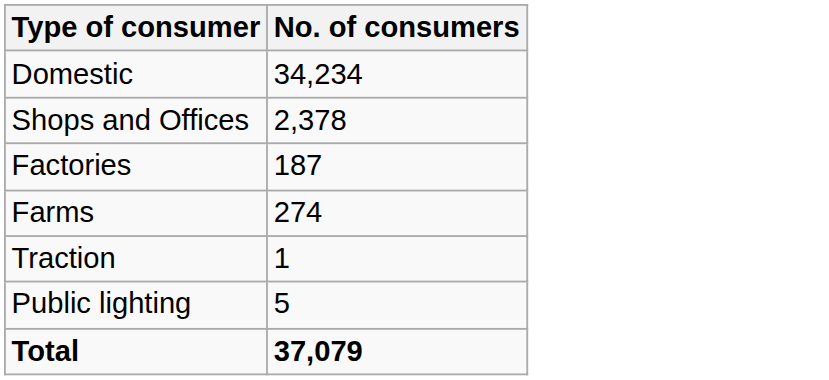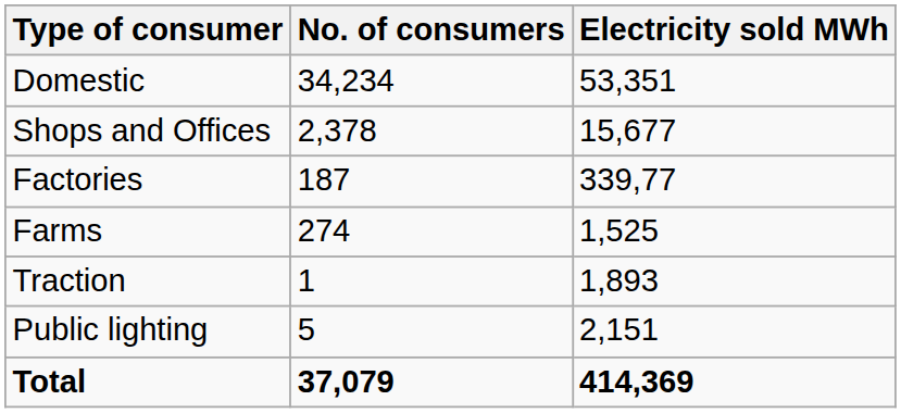 <table class="wikitable">
 <tr>
 <th><strong>Type of consumer</strong></th>
 <th><strong>No. of consumers</strong></th>
+<th><strong>Electricity sold MWh</strong></th>
 </tr>
 <tr>
 <td>Domestic</td>
 <td>34,234</td>
+<td>53,351</td>
 </tr>
 <tr>
 <td>Shops and Offices</td>
 <td>2,378</td>
+<td>15,677</td>
 </tr>
 <tr>
 <td>Factories</td>
 <td>187</td>
+<td>339,77</td>
 </tr>
 <tr>
 <td>Farms</td>
 <td>274</td>
+<td>1,525</td>
 </tr>
 <tr>
 <td>Traction</td>
 <td>1</td>
+<td>1,893</td>
 </tr>
 <tr>
 <td>Public lighting</td>
 <td>5</td>
+<td>2,151</td>
 </tr>
 <tr>
 <td><strong>Total</strong></td>
 <td><strong>37,079</strong></td>
+<td><strong>414,369</strong></td>
 </tr>
 </table>
